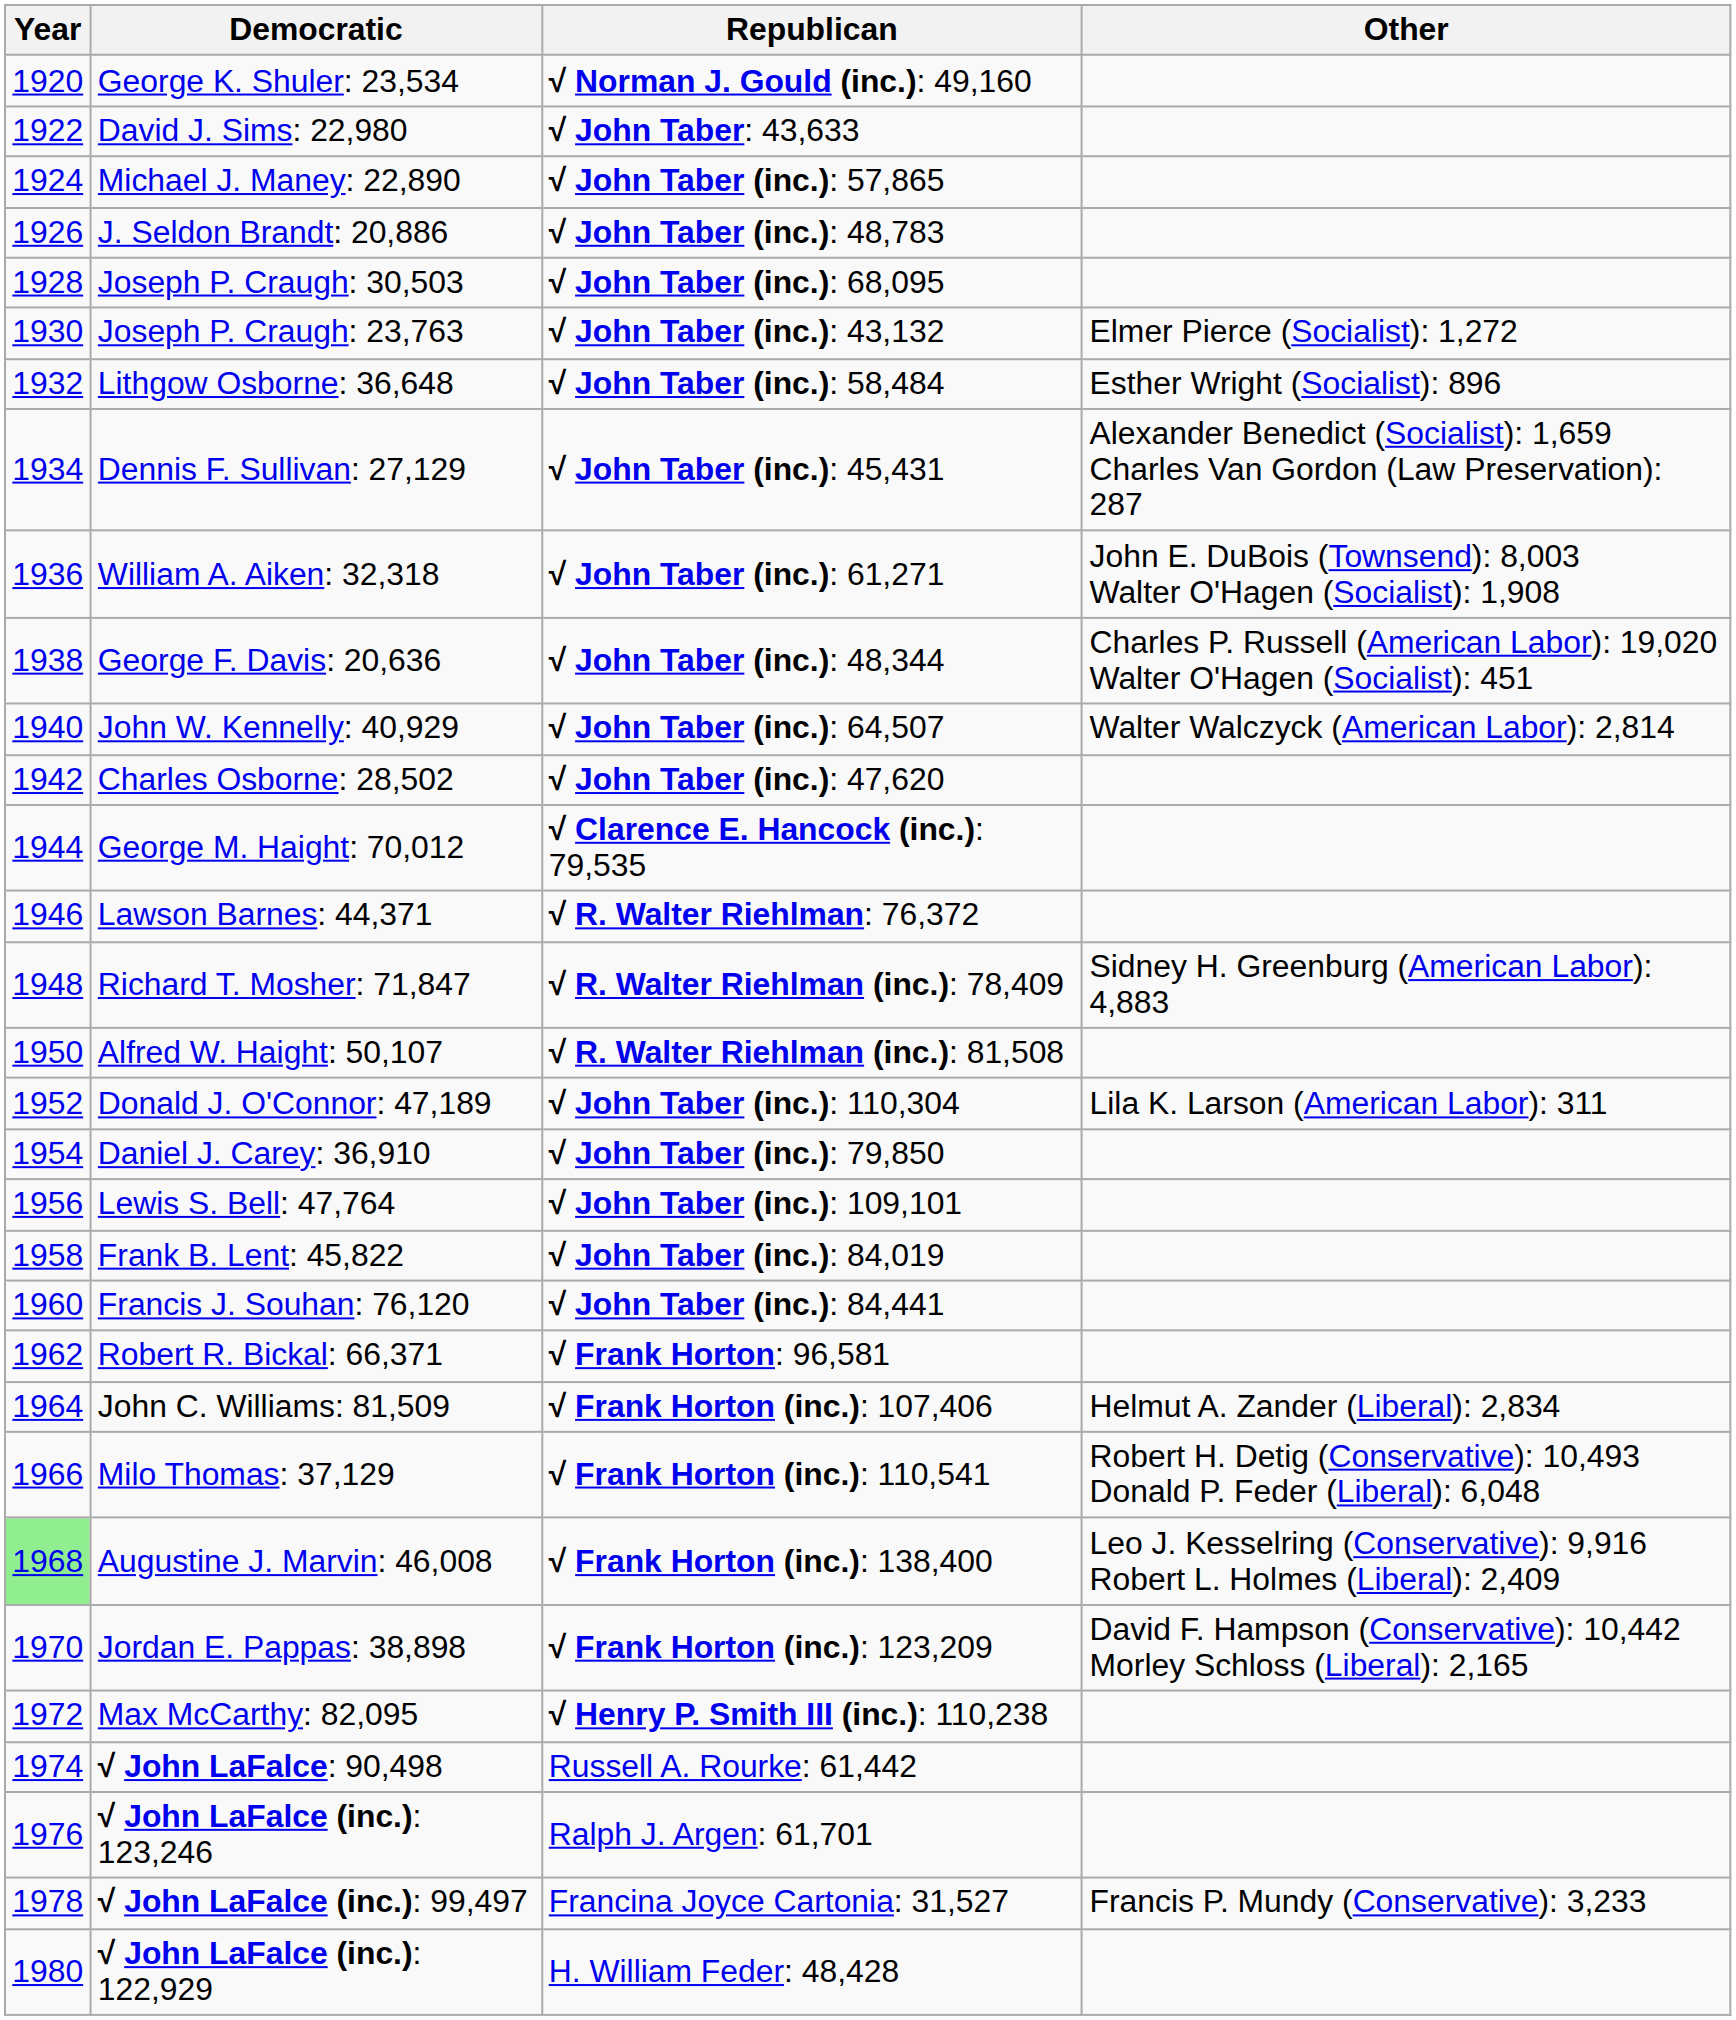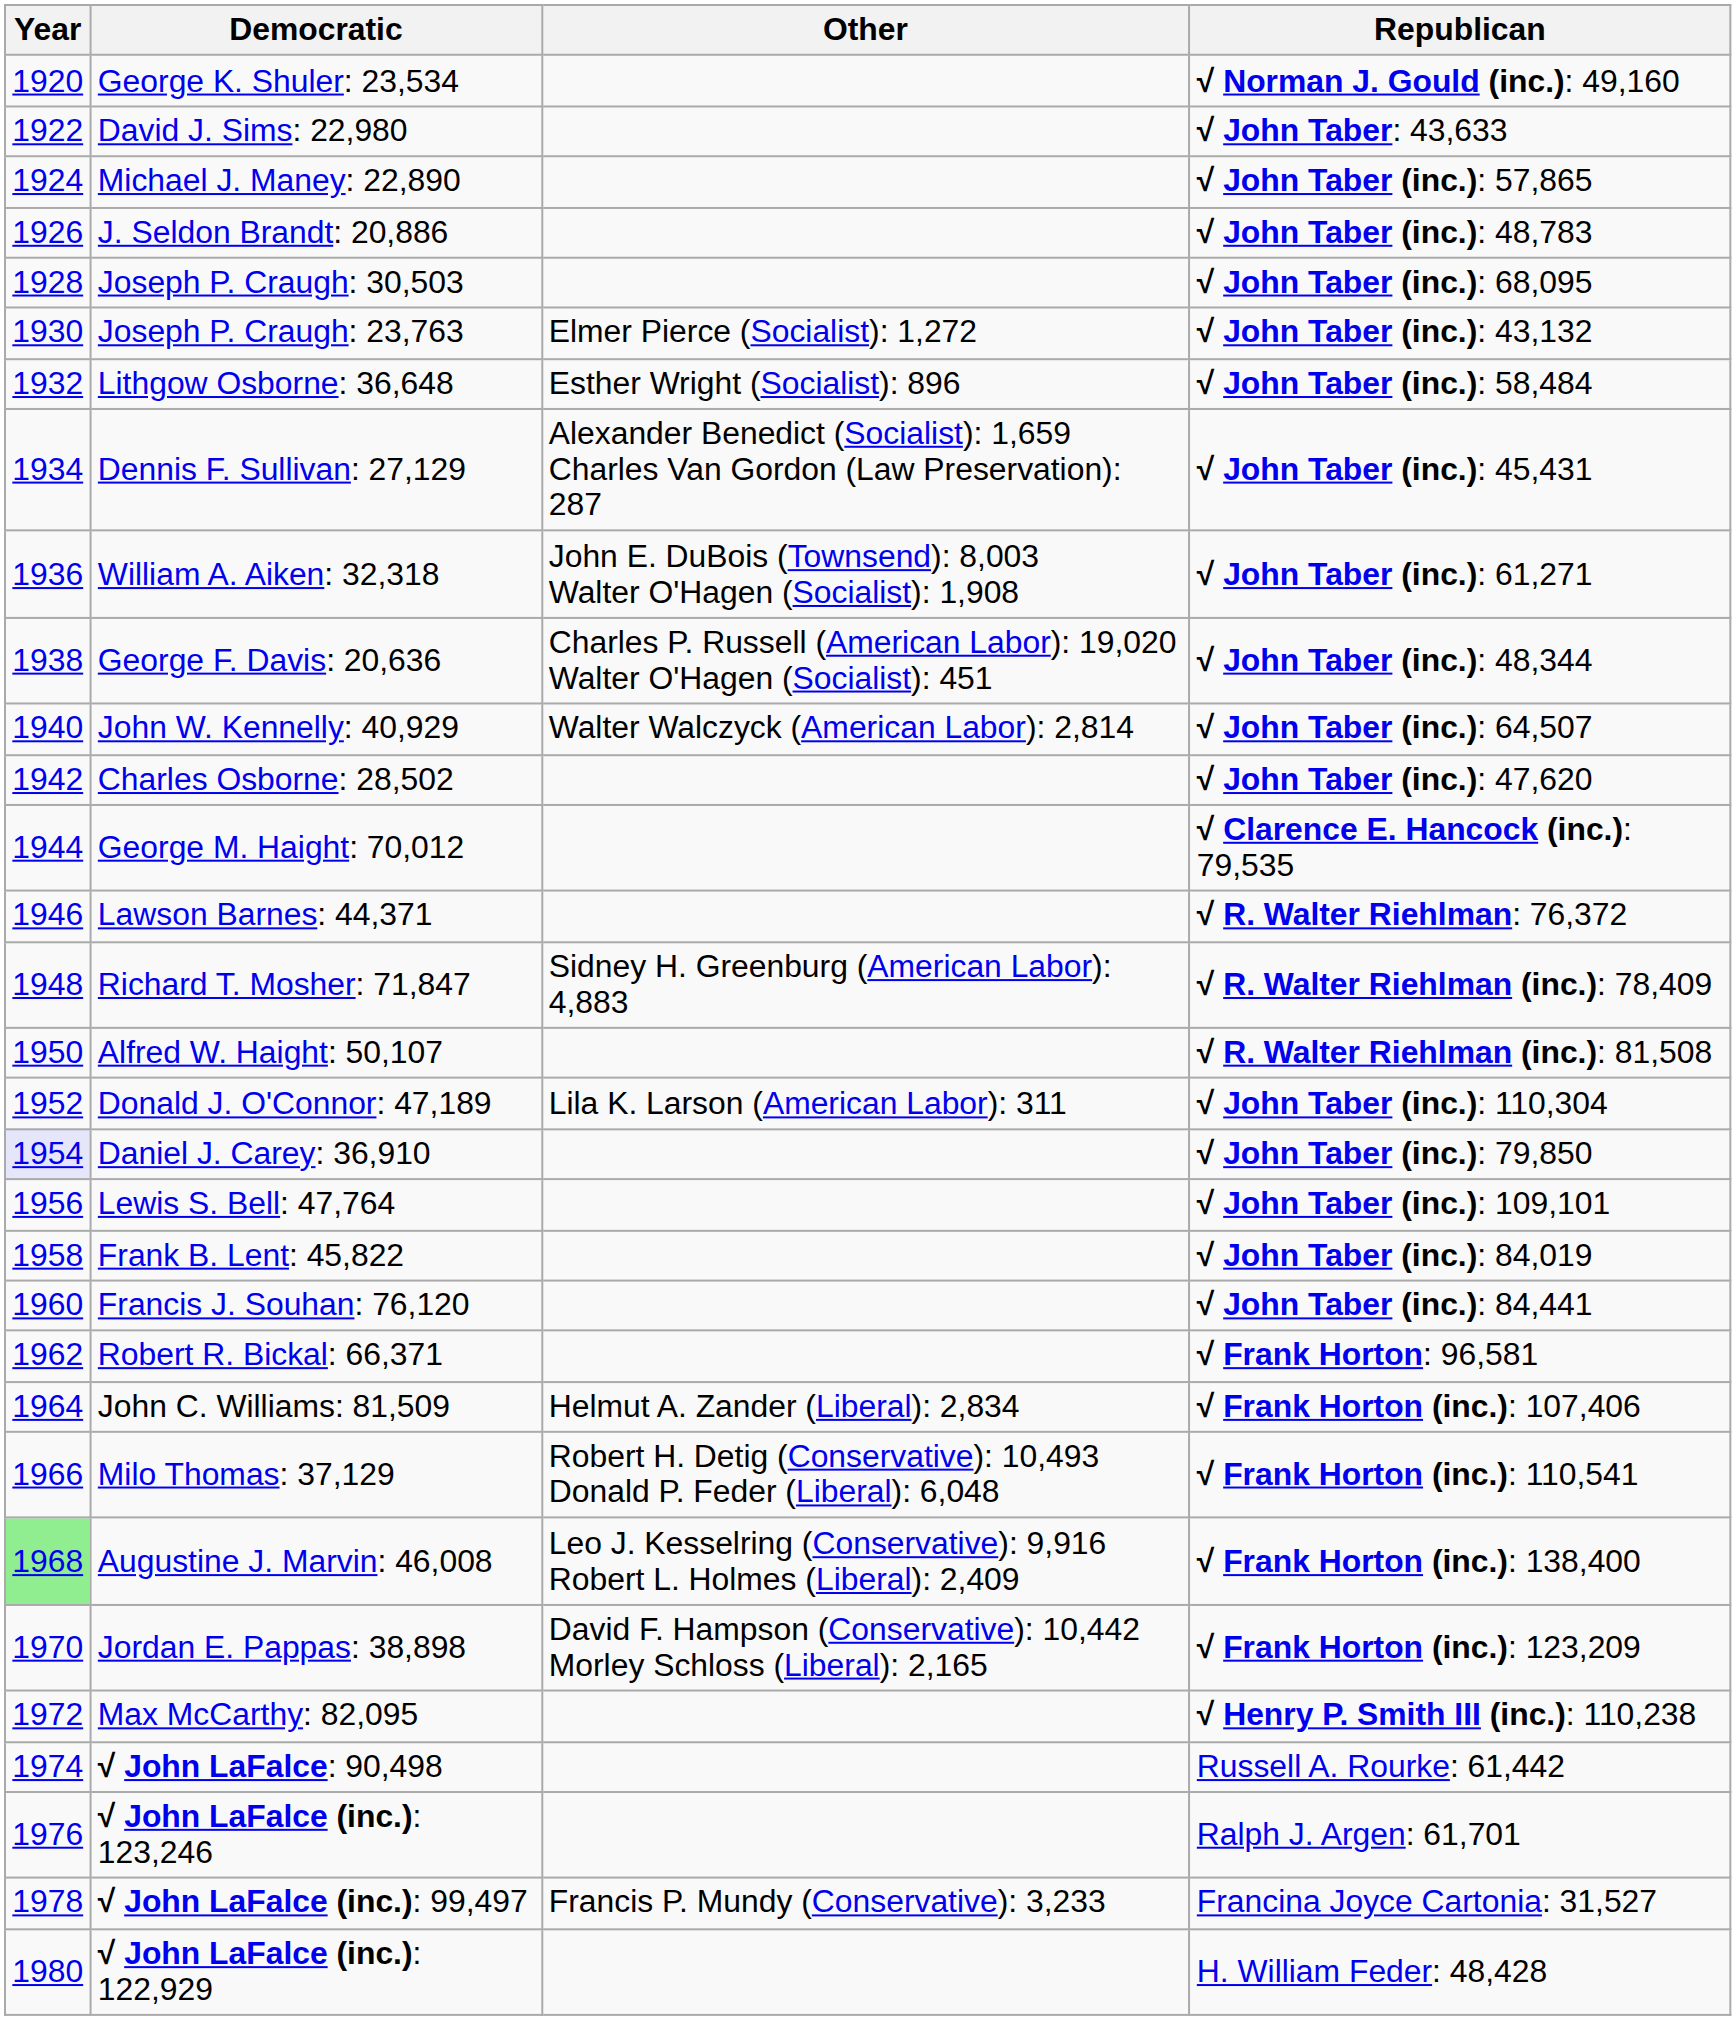 <table class=wikitable>
 <tr>
 <th>Year</th>
 <th>Democratic</th>
+<th>Other</th>
 <th>Republican</th>
-<th>Other</th>
 </tr>
 <tr>
 <td><a href='#'>1920</a></td>
 <td><a href='#'>George K. Shuler</a>: 23,534</td>
+<td></td>
 <td><strong>√ <a href='#'>Norman J. Gould</a> (inc.)</strong>: 49,160</td>
-<td></td>
 </tr>
 <tr>
 <td><a href='#'>1922</a></td>
 <td><a href='#'>David J. Sims</a>: 22,980</td>
+<td></td>
 <td><strong>√ <a href='#'>John Taber</a></strong>: 43,633</td>
-<td></td>
 </tr>
 <tr>
 <td><a href='#'>1924</a></td>
 <td><a href='#'>Michael J. Maney</a>: 22,890</td>
+<td></td>
 <td><strong>√ <a href='#'>John Taber</a> (inc.)</strong>: 57,865</td>
-<td></td>
 </tr>
 <tr>
 <td><a href='#'>1926</a></td>
 <td><a href='#'>J. Seldon Brandt</a>: 20,886</td>
+<td></td>
 <td><strong>√ <a href='#'>John Taber</a> (inc.)</strong>: 48,783</td>
-<td></td>
 </tr>
 <tr>
 <td><a href='#'>1928</a></td>
 <td><a href='#'>Joseph P. Craugh</a>: 30,503</td>
+<td></td>
 <td><strong>√ <a href='#'>John Taber</a> (inc.)</strong>: 68,095</td>
-<td></td>
 </tr>
 <tr>
 <td><a href='#'>1930</a></td>
 <td><a href='#'>Joseph P. Craugh</a>: 23,763</td>
+<td>Elmer Pierce (<a href='#'>Socialist</a>): 1,272</td>
 <td><strong>√ <a href='#'>John Taber</a> (inc.)</strong>: 43,132</td>
-<td>Elmer Pierce (<a href='#'>Socialist</a>): 1,272</td>
 </tr>
 <tr>
 <td><a href='#'>1932</a></td>
 <td><a href='#'>Lithgow Osborne</a>: 36,648</td>
+<td>Esther Wright (<a href='#'>Socialist</a>): 896</td>
 <td><strong>√ <a href='#'>John Taber</a> (inc.)</strong>: 58,484</td>
-<td>Esther Wright (<a href='#'>Socialist</a>): 896</td>
 </tr>
 <tr>
 <td><a href='#'>1934</a></td>
 <td><a href='#'>Dennis F. Sullivan</a>: 27,129</td>
+<td>Alexander Benedict (<a href='#'>Socialist</a>): 1,659<br>Charles Van Gordon (Law Preservation): 287</td>
 <td><strong>√ <a href='#'>John Taber</a> (inc.)</strong>: 45,431</td>
-<td>Alexander Benedict (<a href='#'>Socialist</a>): 1,659<br>Charles Van Gordon (Law Preservation): 287</td>
 </tr>
 <tr>
 <td><a href='#'>1936</a></td>
 <td><a href='#'>William A. Aiken</a>: 32,318</td>
+<td>John E. DuBois (<a href='#'>Townsend</a>): 8,003<br>Walter O'Hagen (<a href='#'>Socialist</a>): 1,908</td>
 <td><strong>√ <a href='#'>John Taber</a> (inc.)</strong>: 61,271</td>
-<td>John E. DuBois (<a href='#'>Townsend</a>): 8,003<br>Walter O'Hagen (<a href='#'>Socialist</a>): 1,908</td>
 </tr>
 <tr>
 <td><a href='#'>1938</a></td>
 <td><a href='#'>George F. Davis</a>: 20,636</td>
+<td>Charles P. Russell (<a href='#'>American Labor</a>): 19,020<br>Walter O'Hagen (<a href='#'>Socialist</a>): 451</td>
 <td><strong>√ <a href='#'>John Taber</a> (inc.)</strong>: 48,344</td>
-<td>Charles P. Russell (<a href='#'>American Labor</a>): 19,020<br>Walter O'Hagen (<a href='#'>Socialist</a>): 451</td>
 </tr>
 <tr>
 <td><a href='#'>1940</a></td>
 <td><a href='#'>John W. Kennelly</a>: 40,929</td>
+<td>Walter Walczyck (<a href='#'>American Labor</a>): 2,814</td>
 <td><strong>√ <a href='#'>John Taber</a> (inc.)</strong>: 64,507</td>
-<td>Walter Walczyck (<a href='#'>American Labor</a>): 2,814</td>
 </tr>
 <tr>
 <td><a href='#'>1942</a></td>
 <td><a href='#'>Charles Osborne</a>: 28,502</td>
+<td></td>
 <td><strong>√ <a href='#'>John Taber</a> (inc.)</strong>: 47,620</td>
-<td></td>
 </tr>
 <tr>
 <td><a href='#'>1944</a></td>
 <td><a href='#'>George M. Haight</a>: 70,012</td>
+<td></td>
 <td><strong>√ <a href='#'>Clarence E. Hancock</a> (inc.)</strong>: 79,535</td>
-<td></td>
 </tr>
 <tr>
 <td><a href='#'>1946</a></td>
 <td><a href='#'>Lawson Barnes</a>: 44,371</td>
+<td></td>
 <td><strong>√ <a href='#'>R. Walter Riehlman</a></strong>: 76,372</td>
-<td></td>
 </tr>
 <tr>
 <td><a href='#'>1948</a></td>
 <td><a href='#'>Richard T. Mosher</a>: 71,847</td>
+<td>Sidney H. Greenburg (<a href='#'>American Labor</a>): 4,883</td>
 <td><strong>√ <a href='#'>R. Walter Riehlman</a> (inc.)</strong>: 78,409</td>
-<td>Sidney H. Greenburg (<a href='#'>American Labor</a>): 4,883</td>
 </tr>
 <tr>
 <td><a href='#'>1950</a></td>
 <td><a href='#'>Alfred W. Haight</a>: 50,107</td>
+<td></td>
 <td><strong>√ <a href='#'>R. Walter Riehlman</a> (inc.)</strong>: 81,508</td>
-<td></td>
 </tr>
 <tr>
 <td><a href='#'>1952</a></td>
 <td><a href='#'>Donald J. O'Connor</a>: 47,189</td>
+<td>Lila K. Larson (<a href='#'>American Labor</a>): 311</td>
 <td><strong>√ <a href='#'>John Taber</a> (inc.)</strong>: 110,304</td>
-<td>Lila K. Larson (<a href='#'>American Labor</a>): 311</td>
 </tr>
 <tr>
-<td><a href='#'>1954</a></td>
+<td style="background: lavender;"><a href='#'>1954</a></td>
 <td><a href='#'>Daniel J. Carey</a>: 36,910</td>
+<td></td>
 <td><strong>√ <a href='#'>John Taber</a> (inc.)</strong>: 79,850</td>
-<td></td>
 </tr>
 <tr>
 <td><a href='#'>1956</a></td>
 <td><a href='#'>Lewis S. Bell</a>: 47,764</td>
+<td></td>
 <td><strong>√ <a href='#'>John Taber</a> (inc.)</strong>: 109,101</td>
-<td></td>
 </tr>
 <tr>
 <td><a href='#'>1958</a></td>
 <td><a href='#'>Frank B. Lent</a>: 45,822</td>
+<td></td>
 <td><strong>√ <a href='#'>John Taber</a> (inc.)</strong>: 84,019</td>
-<td></td>
 </tr>
 <tr>
 <td><a href='#'>1960</a></td>
 <td><a href='#'>Francis J. Souhan</a>: 76,120</td>
+<td></td>
 <td><strong>√ <a href='#'>John Taber</a> (inc.)</strong>: 84,441</td>
-<td></td>
 </tr>
 <tr>
 <td><a href='#'>1962</a></td>
 <td><a href='#'>Robert R. Bickal</a>: 66,371</td>
+<td></td>
 <td><strong>√ <a href='#'>Frank Horton</a></strong>: 96,581</td>
-<td></td>
 </tr>
 <tr>
 <td><a href='#'>1964</a></td>
 <td>John C. Williams: 81,509</td>
+<td>Helmut A. Zander (<a href='#'>Liberal</a>): 2,834</td>
 <td><strong>√ <a href='#'>Frank Horton</a> (inc.)</strong>: 107,406</td>
-<td>Helmut A. Zander (<a href='#'>Liberal</a>): 2,834</td>
 </tr>
 <tr>
 <td><a href='#'>1966</a></td>
 <td><a href='#'>Milo Thomas</a>: 37,129</td>
+<td>Robert H. Detig (<a href='#'>Conservative</a>): 10,493<br>Donald P. Feder (<a href='#'>Liberal</a>): 6,048</td>
 <td><strong>√ <a href='#'>Frank Horton</a> (inc.)</strong>: 110,541</td>
-<td>Robert H. Detig (<a href='#'>Conservative</a>): 10,493<br>Donald P. Feder (<a href='#'>Liberal</a>): 6,048</td>
 </tr>
 <tr>
 <td style="background: lightgreen;"><a href='#'>1968</a></td>
 <td><a href='#'>Augustine J. Marvin</a>: 46,008</td>
+<td>Leo J. Kesselring (<a href='#'>Conservative</a>): 9,916<br>Robert L. Holmes (<a href='#'>Liberal</a>): 2,409</td>
 <td><strong>√ <a href='#'>Frank Horton</a> (inc.)</strong>: 138,400</td>
-<td>Leo J. Kesselring (<a href='#'>Conservative</a>): 9,916<br>Robert L. Holmes (<a href='#'>Liberal</a>): 2,409</td>
 </tr>
 <tr>
 <td><a href='#'>1970</a></td>
 <td><a href='#'>Jordan E. Pappas</a>: 38,898</td>
+<td>David F. Hampson (<a href='#'>Conservative</a>): 10,442<br>Morley Schloss (<a href='#'>Liberal</a>): 2,165</td>
 <td><strong>√ <a href='#'>Frank Horton</a> (inc.)</strong>: 123,209</td>
-<td>David F. Hampson (<a href='#'>Conservative</a>): 10,442<br>Morley Schloss (<a href='#'>Liberal</a>): 2,165</td>
 </tr>
 <tr>
 <td><a href='#'>1972</a></td>
 <td><a href='#'>Max McCarthy</a>: 82,095</td>
+<td></td>
 <td><strong>√ <a href='#'>Henry P. Smith III</a> (inc.)</strong>: 110,238</td>
-<td></td>
 </tr>
 <tr>
 <td><a href='#'>1974</a></td>
 <td><strong>√ <a href='#'>John LaFalce</a></strong>: 90,498</td>
+<td></td>
 <td><a href='#'>Russell A. Rourke</a>: 61,442</td>
-<td></td>
 </tr>
 <tr>
 <td><a href='#'>1976</a></td>
 <td><strong>√ <a href='#'>John LaFalce</a> (inc.)</strong>: 123,246</td>
+<td></td>
 <td><a href='#'>Ralph J. Argen</a>: 61,701</td>
-<td></td>
 </tr>
 <tr>
 <td><a href='#'>1978</a></td>
 <td><strong>√ <a href='#'>John LaFalce</a> (inc.)</strong>: 99,497</td>
+<td>Francis P. Mundy (<a href='#'>Conservative</a>): 3,233</td>
 <td><a href='#'>Francina Joyce Cartonia</a>: 31,527</td>
-<td>Francis P. Mundy (<a href='#'>Conservative</a>): 3,233</td>
 </tr>
 <tr>
 <td><a href='#'>1980</a></td>
 <td><strong>√ <a href='#'>John LaFalce</a> (inc.)</strong>: 122,929</td>
+<td></td>
 <td><a href='#'>H. William Feder</a>: 48,428</td>
-<td></td>
 </tr>
 </table>
